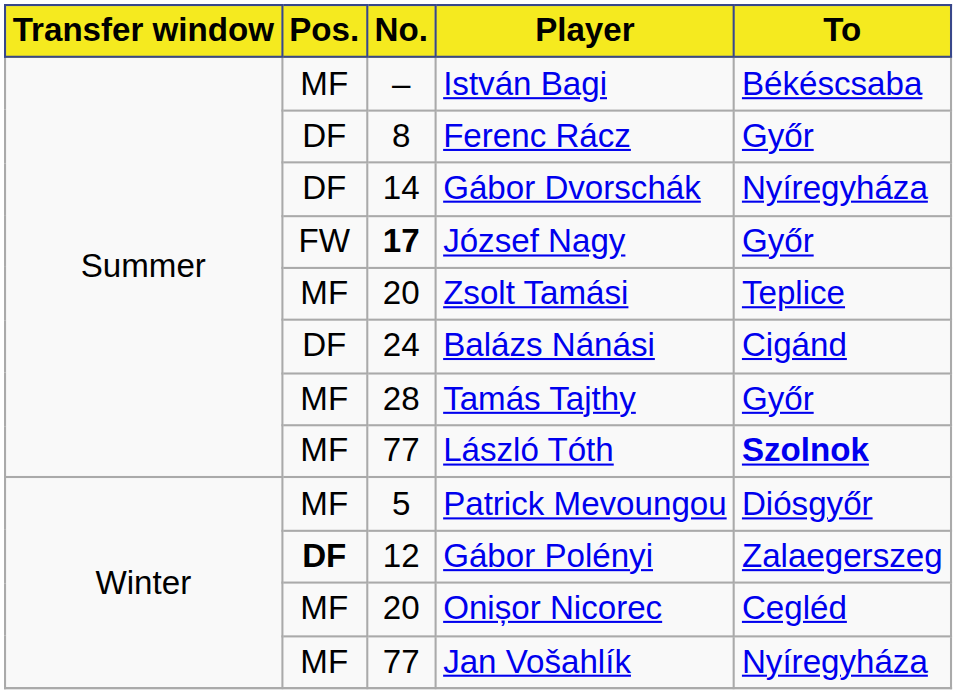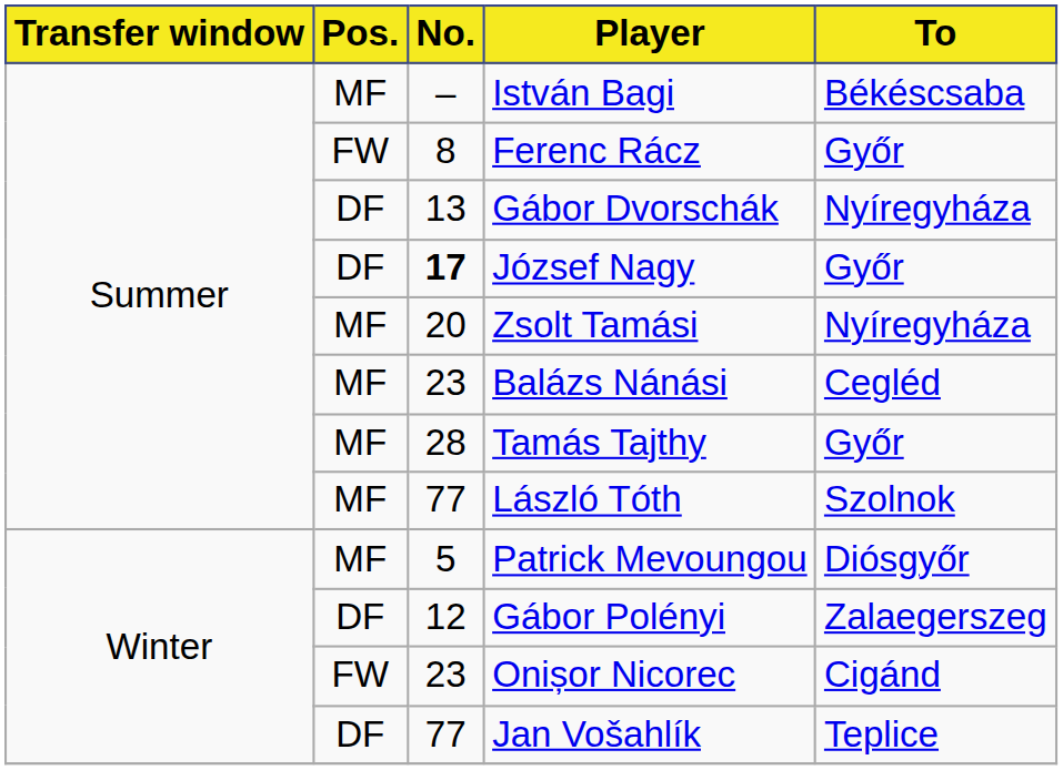 <table class="wikitable plainrowheaders sortable">
 <tr>
 <th style="background-color:#F5EA1F;color:black;border:1px solid #38478A">Transfer window</th>
 <th style="background-color:#F5EA1F;color:black;border:1px solid #38478A">Pos.</th>
 <th style="background-color:#F5EA1F;color:black;border:1px solid #38478A">No.</th>
 <th style="background-color:#F5EA1F;color:black;border:1px solid #38478A">Player</th>
 <th style="background-color:#F5EA1F;color:black;border:1px solid #38478A">To</th>
 </tr>
 <tr>
 <td rowspan="8" style="text-align:center;">Summer</td>
 <td style=text-align:center;>MF</td>
 <td style=text-align:center;>–</td>
 <td style=text-align:left;> <a href='#'>István Bagi</a></td>
 <td style=text-align:left;><a href='#'>Békéscsaba</a></td>
 </tr>
 <tr>
-<td style=text-align:center;>DF</td>
+<td style=text-align:center;>FW</td>
 <td style=text-align:center;>8</td>
 <td style=text-align:left;> <a href='#'>Ferenc Rácz</a></td>
 <td style=text-align:left;><a href='#'>Győr</a></td>
 </tr>
 <tr>
 <td style=text-align:center;>DF</td>
-<td style=text-align:center;>14</td>
+<td style=text-align:center;>13</td>
 <td style=text-align:left;> <a href='#'>Gábor Dvorschák</a></td>
 <td style=text-align:left;><a href='#'>Nyíregyháza</a></td>
 </tr>
 <tr>
-<td style=text-align:center;>FW</td>
+<td style=text-align:center;>DF</td>
 <td style=text-align:center;><strong>17</strong></td>
 <td style=text-align:left;> <a href='#'>József Nagy</a></td>
 <td style=text-align:left;><a href='#'>Győr</a></td>
 </tr>
 <tr>
 <td style=text-align:center;>MF</td>
 <td style=text-align:center;>20</td>
 <td style=text-align:left;> <a href='#'>Zsolt Tamási</a></td>
-<td style=text-align:left;> <a href='#'>Teplice</a></td>
+<td style=text-align:left;><a href='#'>Nyíregyháza</a></td>
 </tr>
 <tr>
-<td style=text-align:center;>DF</td>
-<td style=text-align:center;>24</td>
+<td style=text-align:center;>MF</td>
+<td style=text-align:center;>23</td>
 <td style=text-align:left;> <a href='#'>Balázs Nánási</a></td>
-<td style=text-align:left;><a href='#'>Cigánd</a></td>
+<td style=text-align:left;><a href='#'>Cegléd</a></td>
 </tr>
 <tr>
 <td style=text-align:center;>MF</td>
 <td style=text-align:center;>28</td>
 <td style=text-align:left;> <a href='#'>Tamás Tajthy</a></td>
 <td style=text-align:left;><a href='#'>Győr</a></td>
 </tr>
 <tr>
 <td style=text-align:center;>MF</td>
 <td style=text-align:center;>77</td>
 <td style=text-align:left;> <a href='#'>László Tóth</a></td>
-<td style=text-align:left;><strong><a href='#'>Szolnok</a></strong></td>
+<td style=text-align:left;><a href='#'>Szolnok</a></td>
 </tr>
 <tr>
 <td rowspan="4" style="text-align:center;">Winter</td>
 <td style=text-align:center;>MF</td>
 <td style=text-align:center;>5</td>
 <td style=text-align:left;> <a href='#'>Patrick Mevoungou</a></td>
 <td style=text-align:left;><a href='#'>Diósgyőr</a></td>
 </tr>
 <tr>
-<td style=text-align:center;><strong>DF</strong></td>
+<td style=text-align:center;>DF</td>
 <td style=text-align:center;>12</td>
 <td style=text-align:left;> <a href='#'>Gábor Polényi</a></td>
 <td style=text-align:left;><a href='#'>Zalaegerszeg</a></td>
 </tr>
 <tr>
-<td style=text-align:center;>MF</td>
-<td style=text-align:center;>20</td>
+<td style=text-align:center;>FW</td>
+<td style=text-align:center;>23</td>
 <td style=text-align:left;> <a href='#'>Onișor Nicorec</a></td>
-<td style=text-align:left;><a href='#'>Cegléd</a></td>
+<td style=text-align:left;><a href='#'>Cigánd</a></td>
 </tr>
 <tr>
-<td style=text-align:center;>MF</td>
+<td style=text-align:center;>DF</td>
 <td style=text-align:center;>77</td>
 <td style=text-align:left;> <a href='#'>Jan Vošahlík</a></td>
-<td style=text-align:left;><a href='#'>Nyíregyháza</a></td>
+<td style=text-align:left;> <a href='#'>Teplice</a></td>
 </tr>
 <tr>
 </tr>
 </table>
